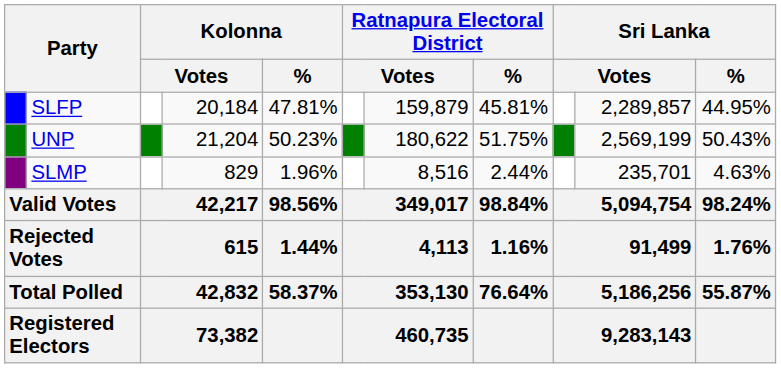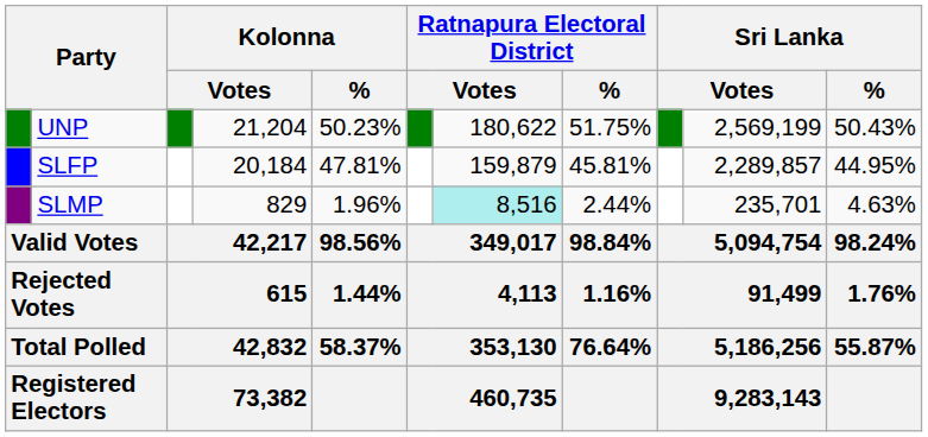 <table class="wikitable">
 <tr>
 <th colspan="2" width="144px"rowspan="2">Party</th>
 <th colspan="3" width="216px">Kolonna</th>
 <th colspan="3" width="216px"><a href='#'>Ratnapura Electoral District</a></th>
 <th colspan="3" width="216px">Sri Lanka</th>
 </tr>
 <tr>
 <th colspan="2" width="144px">Votes</th>
 <th>%</th>
 <th colspan="2" width="144px">Votes</th>
 <th>%</th>
 <th colspan="2" width="144px">Votes</th>
 <th>%</th>
 </tr>
 <tr>
+<td style="background-color:green;" width="10px"></td>
+<td style="text-align:left;"><a href='#'>UNP</a></td>
+<td style="background-color:green;" width="10px"></td>
+<td style="text-align:right;">21,204</td>
+<td style="text-align:right;">50.23%</td>
+<td style="background-color:green;" width="10px"></td>
+<td style="text-align:right;">180,622</td>
+<td style="text-align:right;">51.75%</td>
+<td style="background-color:green;" width="10px"></td>
+<td style="text-align:right;">2,569,199</td>
+<td style="text-align:right;">50.43%</td>
+</tr>
+<tr>
 <td style="background-color:blue;" width="10px"></td>
 <td style="text-align:left;"><a href='#'>SLFP</a></td>
 <td style="background-color:white;" width="10px"></td>
 <td style="text-align:right;">20,184</td>
 <td style="text-align:right;">47.81%</td>
 <td style="background-color:white;" width="10px"></td>
 <td style="text-align:right;">159,879</td>
 <td style="text-align:right;">45.81%</td>
 <td style="background-color:white;" width="10px"></td>
 <td style="text-align:right;">2,289,857</td>
 <td style="text-align:right;">44.95%</td>
 </tr>
 <tr>
-<td style="background-color:green;" width="10px"></td>
-<td style="text-align:left;"><a href='#'>UNP</a></td>
-<td style="background-color:green;" width="10px"></td>
-<td style="text-align:right;">21,204</td>
-<td style="text-align:right;">50.23%</td>
-<td style="background-color:green;" width="10px"></td>
-<td style="text-align:right;">180,622</td>
-<td style="text-align:right;">51.75%</td>
-<td style="background-color:green;" width="10px"></td>
-<td style="text-align:right;">2,569,199</td>
-<td style="text-align:right;">50.43%</td>
-</tr>
-<tr>
 <td style="background-color:purple;" width="10px"></td>
 <td style="text-align:left;"><a href='#'>SLMP</a></td>
 <td style="background-color:white;" width="10px"></td>
 <td style="text-align:right;">829</td>
 <td style="text-align:right;">1.96%</td>
 <td style="background-color:white;" width="10px"></td>
-<td style="text-align:right;">8,516</td>
+<td style="background: paleturquoise; text-align:right;">8,516</td>
 <td style="text-align:right;">2.44%</td>
 <td style="background-color:white;" width="10px"></td>
 <td style="text-align:right;">235,701</td>
 <td style="text-align:right;">4.63%</td>
 </tr>
 <tr>
 <th colspan="2" width="144px"style="text-align:left;">Valid Votes</th>
 <th style="text-align:right;"colspan="2" width="144px">42,217</th>
 <th style="text-align:right;">98.56%</th>
 <th style="text-align:right;"colspan="2" width="144px">349,017</th>
 <th style="text-align:right;">98.84%</th>
 <th style="text-align:right;"colspan="2" width="144px">5,094,754</th>
 <th style="text-align:right;">98.24%</th>
 </tr>
 <tr>
 <th colspan="2" width="144px"style="text-align:left;">Rejected Votes</th>
 <th style="text-align:right;"colspan="2" width="144px">615</th>
 <th style="text-align:right;">1.44%</th>
 <th style="text-align:right;"colspan="2" width="144px">4,113</th>
 <th style="text-align:right;">1.16%</th>
 <th style="text-align:right;"colspan="2" width="144px">91,499</th>
 <th style="text-align:right;">1.76%</th>
 </tr>
 <tr>
 <th colspan="2" width="144px"style="text-align:left;">Total Polled</th>
 <th style="text-align:right;"colspan="2" width="144px">42,832</th>
 <th style="text-align:right;">58.37%</th>
 <th style="text-align:right;"colspan="2" width="144px">353,130</th>
 <th style="text-align:right;">76.64%</th>
 <th style="text-align:right;"colspan="2" width="144px">5,186,256</th>
 <th style="text-align:right;">55.87%</th>
 </tr>
 <tr>
 <th colspan="2" width="144px"style="text-align:left;">Registered Electors</th>
 <th style="text-align:right;"colspan="2" width="144px">73,382</th>
 <th></th>
 <th style="text-align:right;"colspan="2" width="144px">460,735</th>
 <th></th>
 <th style="text-align:right;"colspan="2" width="144px">9,283,143</th>
 <th></th>
 </tr>
 </table>
